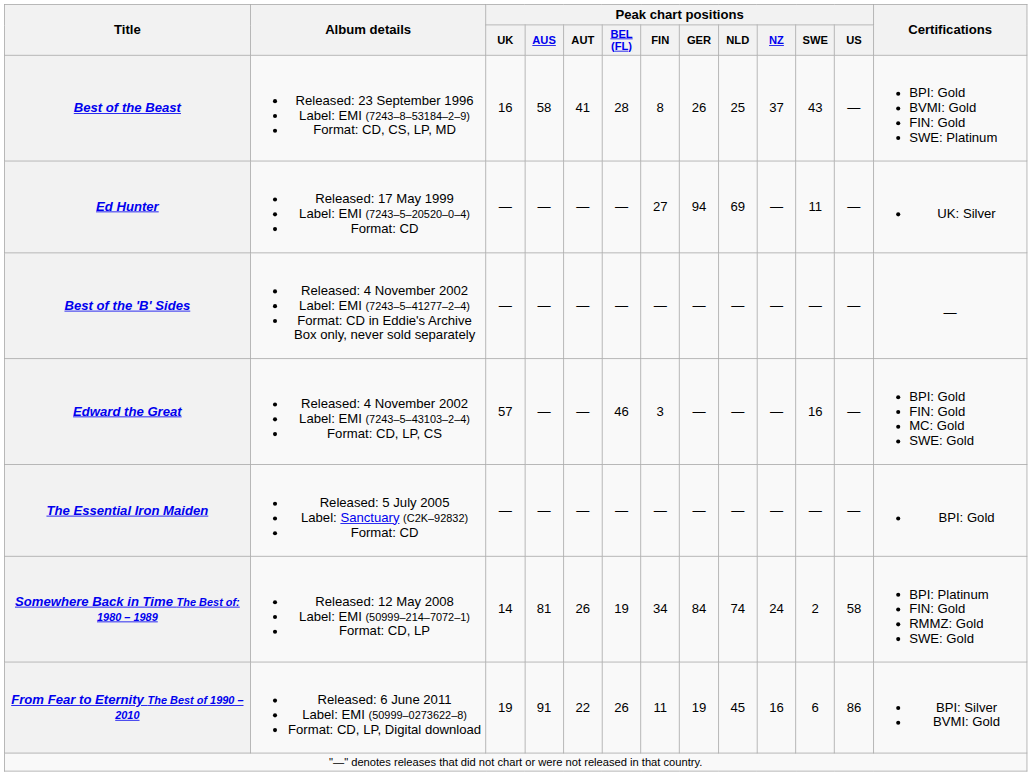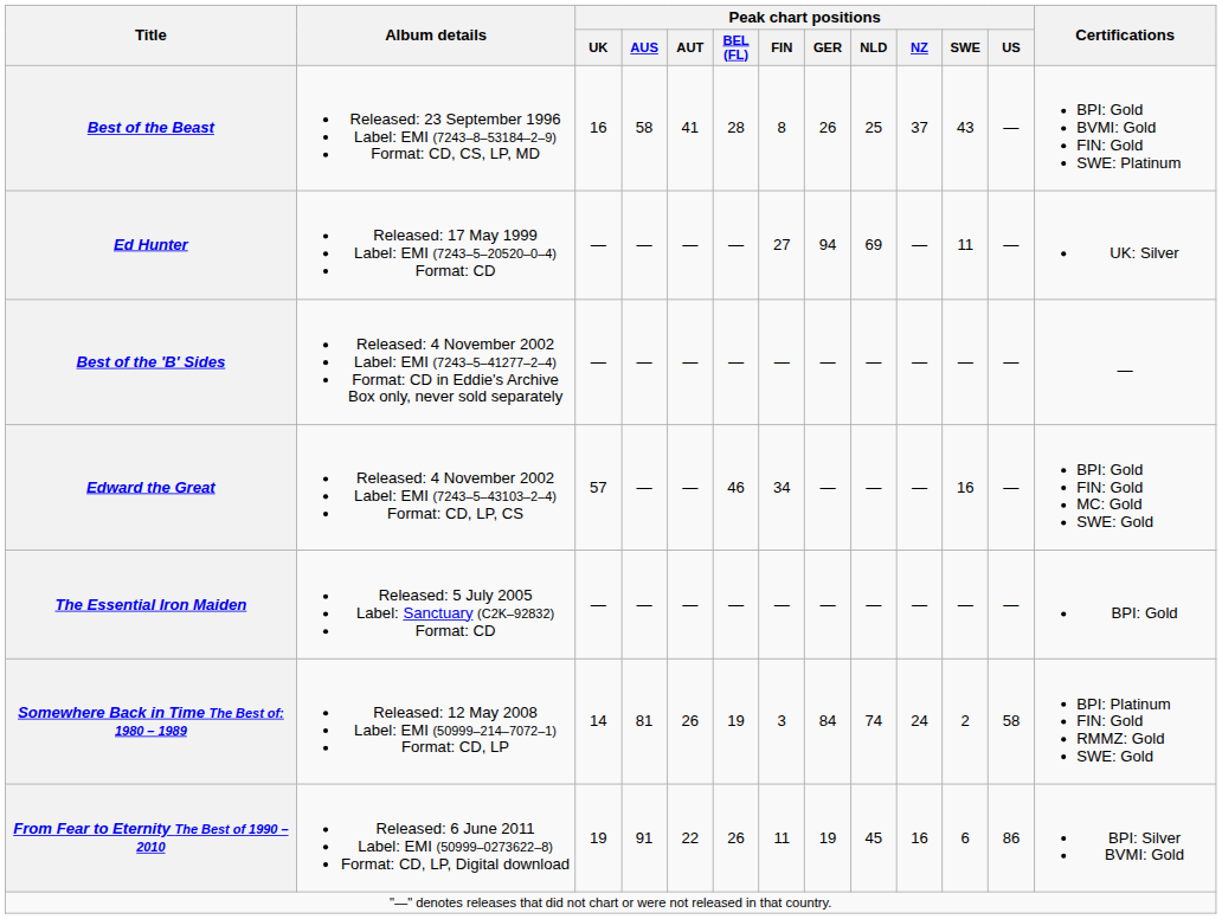 <table class="wikitable plainrowheaders" style="text-align:center;">
 <tr>
 <th scope="col" rowspan="2">Title</th>
 <th scope="col" rowspan="2" style="width:280px;">Album details</th>
 <th scope="col" colspan="10" style="width:350px;">Peak chart positions</th>
 <th scope="col" rowspan="2" style="width:180px;">Certifications</th>
 </tr>
 <tr>
 <th style="width:3em;font-size:85%;">UK<br></th>
 <th style="width:3em;font-size:85%;"><a href='#'>AUS</a><br></th>
 <th style="width:3em;font-size:85%;">AUT<br></th>
 <th style="width:3em;font-size:85%;"><a href='#'>BEL (FL)</a><br></th>
 <th style="width:3em;font-size:85%;">FIN<br></th>
 <th style="width:3em;font-size:85%;">GER<br></th>
 <th style="width:3em;font-size:85%;">NLD<br></th>
 <th style="width:3em;font-size:85%;"><a href='#'>NZ</a><br></th>
 <th style="width:3em;font-size:85%;">SWE<br></th>
 <th style="width:3em;font-size:85%;">US<br></th>
 </tr>
 <tr>
 <th scope="row"><em><a href='#'>Best of the Beast</a></em></th>
 <td><br><ul><li>Released: 23 September 1996</li><li>Label: EMI <small>(7243–8–53184–2–9)</small></li><li>Format: CD, CS, LP, MD</li></ul></td>
 <td>16</td>
 <td>58</td>
 <td>41</td>
 <td>28</td>
 <td>8</td>
 <td>26</td>
 <td>25</td>
 <td>37</td>
 <td>43</td>
 <td>—</td>
 <td align="left"><br><ul><li>BPI: Gold</li><li>BVMI: Gold</li><li>FIN: Gold</li><li>SWE: Platinum</li></ul></td>
 </tr>
 <tr>
 <th scope="row"><em><a href='#'>Ed Hunter</a></em></th>
 <td><br><ul><li>Released: 17 May 1999</li><li>Label: EMI <small>(7243–5–20520–0–4)</small></li><li>Format: CD</li></ul></td>
 <td>—</td>
 <td>—</td>
 <td>—</td>
 <td>—</td>
 <td>27</td>
 <td>94</td>
 <td>69</td>
 <td>—</td>
 <td>11</td>
 <td>—</td>
 <td align="center"><br><ul><li>UK: Silver</li></ul></td>
 </tr>
 <tr>
 <th scope="row"><em><a href='#'>Best of the 'B' Sides</a></em></th>
 <td><br><ul><li>Released: 4 November 2002</li><li>Label: EMI <small>(7243–5–41277–2–4)</small></li><li>Format: CD in Eddie's Archive Box only, never sold separately</li></ul></td>
 <td>—</td>
 <td>—</td>
 <td>—</td>
 <td>—</td>
 <td>—</td>
 <td>—</td>
 <td>—</td>
 <td>—</td>
 <td>—</td>
 <td>—</td>
 <td align="center"><br>—</td>
 </tr>
 <tr>
 <th scope="row"><em><a href='#'>Edward the Great</a></em></th>
 <td><br><ul><li>Released: 4 November 2002</li><li>Label: EMI <small>(7243–5–43103–2–4)</small></li><li>Format: CD, LP, CS</li></ul></td>
 <td>57</td>
 <td>—</td>
 <td>—</td>
 <td>46</td>
-<td>3</td>
+<td>34</td>
 <td>—</td>
 <td>—</td>
 <td>—</td>
 <td>16</td>
 <td>—</td>
 <td align="left"><br><ul><li>BPI: Gold</li><li>FIN: Gold</li><li>MC: Gold</li><li>SWE: Gold</li></ul></td>
 </tr>
 <tr>
 <th scope="row"><em><a href='#'>The Essential Iron Maiden</a></em></th>
 <td><br><ul><li>Released: 5 July 2005</li><li>Label: <a href='#'>Sanctuary</a> <small>(C2K–92832)</small></li><li>Format: CD</li></ul></td>
 <td>—</td>
 <td>—</td>
 <td>—</td>
 <td>—</td>
 <td>—</td>
 <td>—</td>
 <td>—</td>
 <td>—</td>
 <td>—</td>
 <td>—</td>
 <td align="center"><br><ul><li>BPI: Gold</li></ul></td>
 </tr>
 <tr>
 <th scope="row"><em><a href='#'>Somewhere Back in Time <small>The Best of: 1980 – 1989</small></a></em></th>
 <td><br><ul><li>Released: 12 May 2008</li><li>Label: EMI <small>(50999–214–7072–1)</small></li><li>Format: CD, LP</li></ul></td>
 <td>14</td>
 <td>81</td>
 <td>26</td>
 <td>19</td>
-<td>34</td>
+<td>3</td>
 <td>84</td>
 <td>74</td>
 <td>24</td>
 <td>2</td>
 <td>58</td>
 <td align="left"><br><ul><li>BPI: Platinum</li><li>FIN: Gold</li><li>RMMZ: Gold</li><li>SWE: Gold</li></ul></td>
 </tr>
 <tr>
 <th scope="row"><em><a href='#'>From Fear to Eternity <small>The Best of 1990 – 2010</small></a></em></th>
 <td><br><ul><li>Released: 6 June 2011</li><li>Label: EMI <small>(50999–0273622–8)</small></li><li>Format: CD, LP, Digital download</li></ul></td>
 <td>19</td>
 <td>91</td>
 <td>22</td>
 <td>26</td>
 <td>11</td>
 <td>19</td>
 <td>45</td>
 <td>16</td>
 <td>6</td>
 <td>86</td>
 <td align="center"><br><ul><li>BPI: Silver</li><li>BVMI: Gold</li></ul></td>
 </tr>
 <tr>
 <td colspan="14" style="text-align:center; font-size:85%">"—" denotes releases that did not chart or were not released in that country.</td>
 </tr>
 </table>
